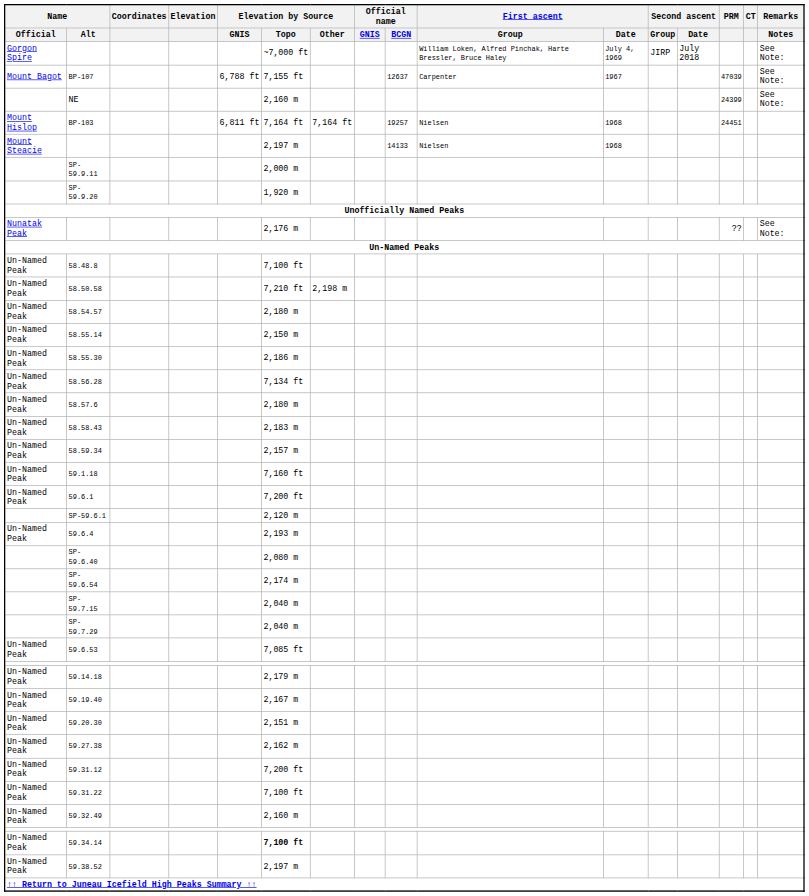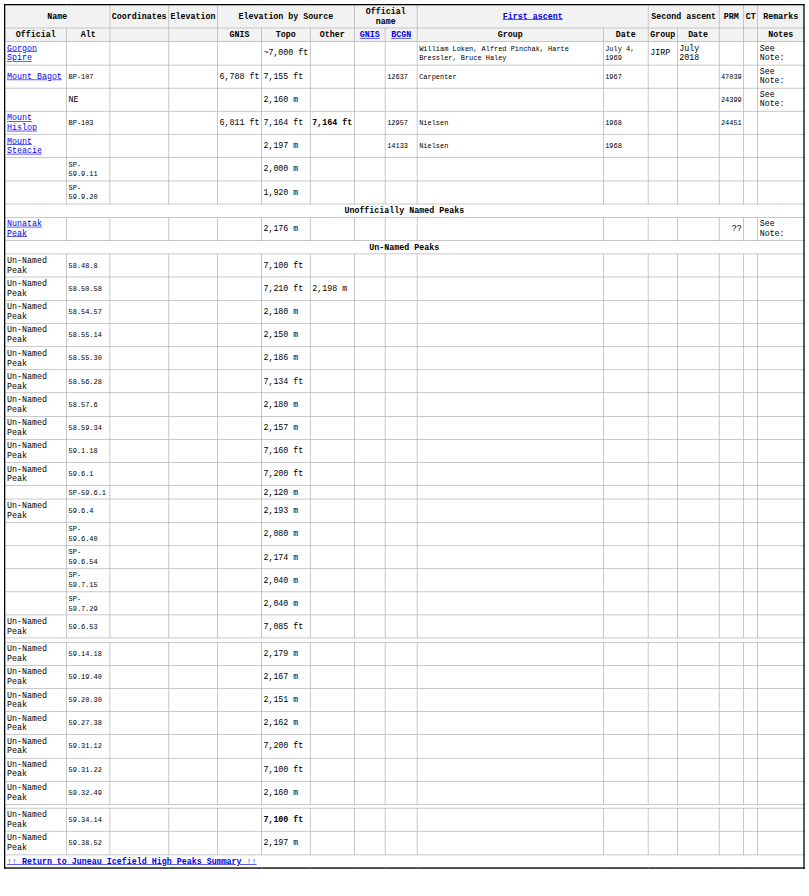 <table class="wikitable" style="border:2px solid black; background: white; color: black">
 <tr>
 <th colspan="2">Name</th>
 <th>Coordinates</th>
 <th>Elevation</th>
 <th colspan="3">Elevation by Source</th>
 <th colspan="2">Official name</th>
 <th colspan="2"><a href='#'>First ascent</a></th>
 <th colspan="2">Second ascent</th>
 <th>PRM</th>
 <th>CT </th>
 <th>Remarks</th>
 </tr>
 <tr>
 <th>Official</th>
 <th>Alt</th>
 <th></th>
 <th></th>
 <th>GNIS</th>
 <th>Topo</th>
 <th>Other</th>
 <th><a href='#'>GNIS</a></th>
 <th><a href='#'>BCGN</a></th>
 <th>Group</th>
 <th>Date</th>
 <th>Group</th>
 <th>Date</th>
 <th></th>
 <th></th>
 <th>Notes</th>
 </tr>
 <tr>
 <td><a href='#'>Gorgon Spire</a></td>
 <td><small></small></td>
 <td><small></small></td>
 <td style="text-align:right;"></td>
 <td></td>
 <td>~7,000 ft</td>
 <td></td>
 <td><small> </small></td>
 <td></td>
 <td><small>William Loken, Alfred Pinchak, Harte Bressler, Bruce Haley </small></td>
 <td><small>July 4, 1969</small></td>
 <td>JIRP</td>
 <td>July 2018</td>
 <td></td>
 <td></td>
 <td>See Note:</td>
 </tr>
 <tr>
 <td><a href='#'>Mount Bagot</a></td>
 <td><small>BP-107</small></td>
 <td><small></small></td>
 <td style="text-align:right;"></td>
 <td>6,788 ft</td>
 <td>7,155 ft</td>
 <td></td>
 <td><small> </small></td>
 <td><small>12637</small></td>
 <td><small>Carpenter </small></td>
 <td><small>1967</small></td>
 <td></td>
 <td></td>
 <td style="text-align:right;"><small>47039</small></td>
 <td></td>
 <td>See Note:</td>
 </tr>
 <tr>
 <td></td>
 <td>NE</td>
 <td><small></small></td>
 <td style="text-align:right;"></td>
 <td></td>
 <td>2,160 m</td>
 <td></td>
 <td></td>
 <td></td>
 <td></td>
 <td></td>
 <td></td>
 <td></td>
 <td style="text-align:right;"><small>24399</small></td>
 <td></td>
 <td>See Note:</td>
 </tr>
 <tr>
 <td><a href='#'>Mount Hislop</a></td>
 <td><small>BP-103 </small></td>
 <td><small></small></td>
 <td style="text-align:right;"></td>
 <td>6,811 ft</td>
 <td>7,164 ft</td>
-<td>7,164 ft</td>
+<td><strong>7,164 ft</strong></td>
 <td><small></small></td>
-<td><small>19257</small></td>
+<td><small>12957</small></td>
 <td><small>Nielsen</small></td>
 <td><small>1968</small></td>
 <td></td>
 <td></td>
 <td style="text-align:right;"><small>24451</small></td>
 <td></td>
 <td></td>
 </tr>
 <tr>
 <td><a href='#'>Mount Steacie</a></td>
 <td></td>
 <td><small></small></td>
 <td style="text-align:right;"></td>
 <td></td>
 <td>2,197 m</td>
 <td></td>
 <td></td>
 <td><small>14133</small></td>
 <td><small>Nielsen </small></td>
 <td><small>1968 </small></td>
 <td></td>
 <td></td>
 <td></td>
 <td></td>
 <td></td>
 </tr>
 <tr>
 <td></td>
 <td><small>SP-59.9.11</small></td>
 <td><small></small></td>
 <td style="text-align:right;"></td>
 <td></td>
 <td>2,000 m</td>
 <td></td>
 <td></td>
 <td></td>
 <td></td>
 <td></td>
 <td></td>
 <td></td>
 <td></td>
 <td></td>
 <td></td>
 </tr>
 <tr>
 <td></td>
 <td><small>SP-59.9.20</small></td>
 <td><small></small></td>
 <td style="text-align:right;"></td>
 <td></td>
 <td>1,920 m</td>
 <td></td>
 <td></td>
 <td></td>
 <td></td>
 <td></td>
 <td></td>
 <td></td>
 <td></td>
 <td></td>
 <td></td>
 </tr>
 <tr>
 <td colspan="16" style="text-align:center;"><strong>Unofficially Named Peaks</strong></td>
 </tr>
 <tr>
 <td> <a href='#'>Nunatak Peak</a></td>
 <td></td>
 <td><small></small></td>
 <td style="text-align:right;"></td>
 <td></td>
 <td>2,176 m</td>
 <td></td>
 <td></td>
 <td></td>
 <td></td>
 <td></td>
 <td></td>
 <td></td>
 <td style="text-align:right;">??</td>
 <td></td>
 <td>See Note:</td>
 </tr>
 <tr>
 <td colspan="16" style="text-align:center;"><strong>Un-Named Peaks</strong></td>
 </tr>
 <tr>
 <td>Un-Named Peak</td>
 <td><small>58.48.8 </small></td>
 <td><small></small></td>
 <td style="text-align:right;"></td>
 <td></td>
 <td>7,100 ft</td>
 <td></td>
 <td></td>
 <td></td>
 <td></td>
 <td></td>
 <td></td>
 <td></td>
 <td></td>
 <td></td>
 <td></td>
 </tr>
 <tr>
 <td>Un-Named Peak</td>
 <td><small>58.50.58 </small></td>
 <td><small></small></td>
 <td style="text-align:right;"></td>
 <td></td>
 <td>7,210 ft</td>
 <td>2,198 m</td>
 <td></td>
 <td></td>
 <td></td>
 <td></td>
 <td></td>
 <td></td>
 <td></td>
 <td></td>
 <td></td>
 </tr>
 <tr>
 <td>Un-Named Peak</td>
 <td><small>58.54.57 </small></td>
 <td><small></small></td>
 <td style="text-align:right;"></td>
 <td></td>
 <td>2,180 m</td>
 <td></td>
 <td></td>
 <td></td>
 <td></td>
 <td></td>
 <td></td>
 <td></td>
 <td></td>
 <td></td>
 <td></td>
 </tr>
 <tr>
 <td>Un-Named Peak</td>
 <td><small>58.55.14 </small></td>
 <td><small></small></td>
 <td style="text-align:right;"></td>
 <td></td>
 <td>2,150 m</td>
 <td></td>
 <td></td>
 <td></td>
 <td></td>
 <td></td>
 <td></td>
 <td></td>
 <td></td>
 <td></td>
 <td></td>
 </tr>
 <tr>
 <td>Un-Named Peak</td>
 <td><small>58.55.30 </small></td>
 <td><small></small></td>
 <td style="text-align:right;"></td>
 <td></td>
 <td>2,186 m</td>
 <td></td>
 <td></td>
 <td></td>
 <td></td>
 <td></td>
 <td></td>
 <td></td>
 <td></td>
 <td></td>
 <td></td>
 </tr>
 <tr>
 <td>Un-Named Peak</td>
 <td><small>58.56.28 </small></td>
 <td><small></small></td>
 <td style="text-align:right;"></td>
 <td></td>
 <td>7,134 ft</td>
 <td></td>
 <td></td>
 <td></td>
 <td></td>
 <td></td>
 <td></td>
 <td></td>
 <td></td>
 <td></td>
 <td></td>
 </tr>
 <tr>
 <td>Un-Named Peak</td>
 <td><small>58.57.6 </small></td>
 <td><small></small></td>
 <td style="text-align:right;"></td>
 <td></td>
 <td>2,180 m</td>
-<td></td>
-<td></td>
-<td></td>
-<td></td>
-<td></td>
-<td></td>
-<td></td>
-<td></td>
-<td></td>
-<td></td>
-</tr>
-<tr>
-<td>Un-Named Peak</td>
-<td><small>58.58.43 </small></td>
-<td><small></small></td>
-<td style="text-align:right;"></td>
-<td></td>
-<td>2,183 m</td>
 <td></td>
 <td></td>
 <td></td>
 <td></td>
 <td></td>
 <td></td>
 <td></td>
 <td></td>
 <td></td>
 <td></td>
 </tr>
 <tr>
 <td>Un-Named Peak</td>
 <td><small>58.59.34 </small></td>
 <td><small></small></td>
 <td style="text-align:right;"></td>
 <td></td>
 <td>2,157 m</td>
 <td></td>
 <td></td>
 <td></td>
 <td></td>
 <td></td>
 <td></td>
 <td></td>
 <td></td>
 <td></td>
 <td></td>
 </tr>
 <tr>
 <td> Un-Named Peak</td>
 <td><small>59.1.18 </small></td>
 <td><small></small></td>
 <td style="text-align:right;"></td>
 <td></td>
 <td>7,160 ft</td>
 <td></td>
 <td></td>
 <td></td>
 <td></td>
 <td></td>
 <td></td>
 <td></td>
 <td></td>
 <td></td>
 <td></td>
 </tr>
 <tr>
 <td>Un-Named Peak</td>
 <td><small>59.6.1 </small></td>
 <td><small></small></td>
 <td style="text-align:right;"></td>
 <td></td>
 <td>7,200 ft</td>
 <td></td>
 <td></td>
 <td></td>
 <td></td>
 <td></td>
 <td></td>
 <td></td>
 <td></td>
 <td></td>
 <td></td>
 </tr>
 <tr>
 <td></td>
 <td><small>SP-59.6.1</small></td>
 <td><small></small></td>
 <td style="text-align:right;"></td>
 <td></td>
 <td>2,120 m</td>
 <td></td>
 <td></td>
 <td></td>
 <td></td>
 <td></td>
 <td></td>
 <td></td>
 <td></td>
 <td></td>
 <td></td>
 </tr>
 <tr>
 <td>Un-Named Peak</td>
 <td><small>59.6.4 </small></td>
 <td><small></small></td>
 <td style="text-align:right;"></td>
 <td></td>
 <td>2,193 m</td>
 <td></td>
 <td></td>
 <td></td>
 <td></td>
 <td></td>
 <td></td>
 <td></td>
 <td></td>
 <td></td>
 <td></td>
 </tr>
 <tr>
 <td></td>
 <td><small>SP-59.6.40</small></td>
 <td><small></small></td>
 <td style="text-align:right;"></td>
 <td></td>
 <td>2,080 m</td>
 <td></td>
 <td></td>
 <td></td>
 <td></td>
 <td></td>
 <td></td>
 <td></td>
 <td></td>
 <td></td>
 <td></td>
 </tr>
 <tr>
 <td></td>
 <td><small>SP-59.6.54</small></td>
 <td><small></small></td>
 <td style="text-align:right;"></td>
 <td></td>
 <td>2,174 m</td>
 <td></td>
 <td></td>
 <td></td>
 <td></td>
 <td></td>
 <td></td>
 <td></td>
 <td></td>
 <td></td>
 <td></td>
 </tr>
 <tr>
 <td></td>
 <td><small>SP-59.7.15</small></td>
 <td><small></small></td>
 <td style="text-align:right;"></td>
 <td></td>
 <td>2,040 m</td>
 <td></td>
 <td></td>
 <td></td>
 <td></td>
 <td></td>
 <td></td>
 <td></td>
 <td></td>
 <td></td>
 <td></td>
 </tr>
 <tr>
 <td></td>
 <td><small>SP-59.7.29</small></td>
 <td><small></small></td>
 <td style="text-align:right;"></td>
 <td></td>
 <td>2,040 m</td>
 <td></td>
 <td></td>
 <td></td>
 <td></td>
 <td></td>
 <td></td>
 <td></td>
 <td></td>
 <td></td>
 <td></td>
 </tr>
 <tr>
 <td>Un-Named Peak</td>
 <td><small>59.6.53 </small></td>
 <td><small></small></td>
 <td style="text-align:right;"></td>
 <td></td>
 <td>7,085 ft</td>
 <td></td>
 <td></td>
 <td></td>
 <td></td>
 <td></td>
 <td></td>
 <td></td>
 <td></td>
 <td></td>
 <td></td>
 </tr>
 <tr>
 <td colspan="16" style="text-align:center;"><strong></strong></td>
 </tr>
 <tr>
 <td>Un-Named Peak</td>
 <td><small>59.14.18 </small></td>
 <td><small></small></td>
 <td style="text-align:right;"></td>
 <td></td>
 <td>2,179 m</td>
 <td></td>
 <td></td>
 <td></td>
 <td></td>
 <td></td>
 <td></td>
 <td></td>
 <td></td>
 <td></td>
 <td></td>
 </tr>
 <tr>
 <td>Un-Named Peak</td>
 <td><small>59.19.40 </small></td>
 <td><small></small></td>
 <td style="text-align:right;"></td>
 <td></td>
 <td>2,167 m</td>
 <td></td>
 <td></td>
 <td></td>
 <td></td>
 <td></td>
 <td></td>
 <td></td>
 <td></td>
 <td></td>
 <td></td>
 </tr>
 <tr>
 <td>Un-Named Peak</td>
 <td><small>59.20.30 </small></td>
 <td><small></small></td>
 <td style="text-align:right;"></td>
 <td></td>
 <td>2,151 m</td>
 <td></td>
 <td></td>
 <td></td>
 <td></td>
 <td></td>
 <td></td>
 <td></td>
 <td></td>
 <td></td>
 <td></td>
 </tr>
 <tr>
 <td>Un-Named Peak</td>
 <td><small>59.27.38 </small></td>
 <td><small></small></td>
 <td style="text-align:right;"></td>
 <td></td>
 <td>2,162 m</td>
 <td></td>
 <td></td>
 <td></td>
 <td></td>
 <td></td>
 <td></td>
 <td></td>
 <td></td>
 <td></td>
 <td></td>
 </tr>
 <tr>
 <td>Un-Named Peak</td>
 <td><small>59.31.12 </small></td>
 <td><small></small></td>
 <td style="text-align:right;"></td>
 <td></td>
 <td>7,200 ft</td>
 <td></td>
 <td></td>
 <td></td>
 <td></td>
 <td></td>
 <td></td>
 <td></td>
 <td></td>
 <td></td>
 <td></td>
 </tr>
 <tr>
 <td>Un-Named Peak</td>
 <td><small>59.31.22 </small></td>
 <td><small></small></td>
 <td style="text-align:right;"></td>
 <td></td>
 <td>7,100 ft</td>
 <td></td>
 <td></td>
 <td></td>
 <td></td>
 <td></td>
 <td></td>
 <td></td>
 <td></td>
 <td></td>
 <td></td>
 </tr>
 <tr>
 <td>Un-Named Peak</td>
 <td><small>59.32.49 </small></td>
 <td><small></small></td>
 <td style="text-align:right;"></td>
 <td></td>
 <td>2,160 m</td>
 <td></td>
 <td></td>
 <td></td>
 <td></td>
 <td></td>
 <td></td>
 <td></td>
 <td></td>
 <td></td>
 <td></td>
 </tr>
 <tr>
 <td colspan="16" style="text-align:center;"><strong></strong></td>
 </tr>
 <tr>
 <td>Un-Named Peak</td>
 <td><small>59.34.14 </small></td>
 <td><small></small></td>
 <td style="text-align:right;"></td>
 <td></td>
 <td><strong>7,100 ft</strong></td>
 <td></td>
 <td></td>
 <td></td>
 <td></td>
 <td></td>
 <td></td>
 <td></td>
 <td></td>
 <td></td>
 <td></td>
 </tr>
 <tr>
 <td>Un-Named Peak</td>
 <td><small>59.38.52 </small></td>
 <td><small></small></td>
 <td style="text-align:right;"></td>
 <td></td>
 <td>2,197 m</td>
 <td></td>
 <td></td>
 <td></td>
 <td></td>
 <td></td>
 <td></td>
 <td></td>
 <td></td>
 <td></td>
 <td></td>
 </tr>
 <tr>
 <td colspan="16"><a href='#'><strong>↑↑ Return to Juneau Icefield High Peaks Summary ↑↑</strong></a></td>
 </tr>
 <tr>
 </tr>
 </table>
